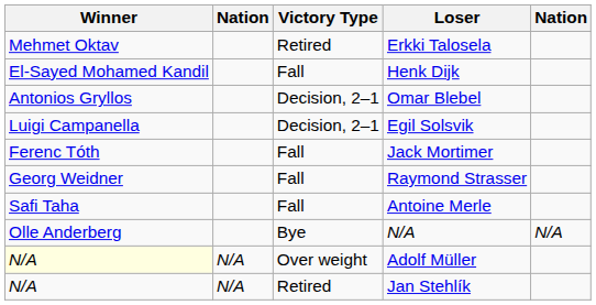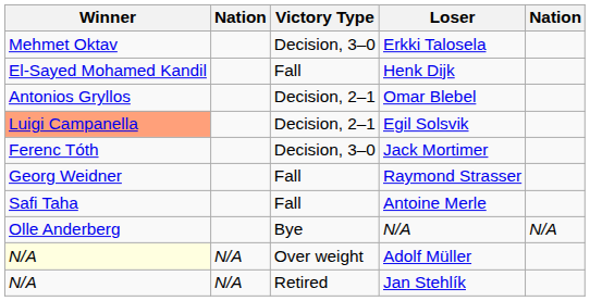 <table class="wikitable sortable" style="text-align:left;">
 <tr>
 <th>Winner</th>
 <th>Nation</th>
 <th>Victory Type</th>
 <th>Loser</th>
 <th>Nation</th>
 </tr>
 <tr>
 <td><a href='#'>Mehmet Oktav</a></td>
 <td></td>
-<td>Retired</td>
+<td>Decision, 3–0</td>
 <td><a href='#'>Erkki Talosela</a></td>
 <td></td>
 </tr>
 <tr>
 <td><a href='#'>El-Sayed Mohamed Kandil</a></td>
 <td></td>
 <td>Fall</td>
 <td><a href='#'>Henk Dijk</a></td>
 <td></td>
 </tr>
 <tr>
 <td><a href='#'>Antonios Gryllos</a></td>
 <td></td>
 <td>Decision, 2–1</td>
 <td><a href='#'>Omar Blebel</a></td>
 <td></td>
 </tr>
 <tr>
-<td><a href='#'>Luigi Campanella</a></td>
+<td style="background: lightsalmon;"><a href='#'>Luigi Campanella</a></td>
 <td></td>
 <td>Decision, 2–1</td>
 <td><a href='#'>Egil Solsvik</a></td>
 <td></td>
 </tr>
 <tr>
 <td><a href='#'>Ferenc Tóth</a></td>
 <td></td>
-<td>Fall</td>
+<td>Decision, 3–0</td>
 <td><a href='#'>Jack Mortimer</a></td>
 <td></td>
 </tr>
 <tr>
 <td><a href='#'>Georg Weidner</a></td>
 <td></td>
 <td>Fall</td>
 <td><a href='#'>Raymond Strasser</a></td>
 <td></td>
 </tr>
 <tr>
 <td><a href='#'>Safi Taha</a></td>
 <td></td>
 <td>Fall</td>
 <td><a href='#'>Antoine Merle</a></td>
 <td></td>
 </tr>
 <tr>
 <td><a href='#'>Olle Anderberg</a></td>
 <td></td>
 <td>Bye</td>
 <td><em>N/A</em></td>
 <td><em>N/A</em></td>
 </tr>
 <tr>
 <td style="background: lightyellow;"><em>N/A</em></td>
 <td><em>N/A</em></td>
 <td>Over weight</td>
 <td><a href='#'>Adolf Müller</a></td>
 <td></td>
 </tr>
 <tr>
 <td><em>N/A</em></td>
 <td><em>N/A</em></td>
 <td>Retired</td>
 <td><a href='#'>Jan Stehlík</a></td>
 <td></td>
 </tr>
 </table>
